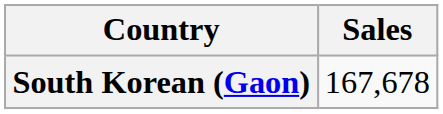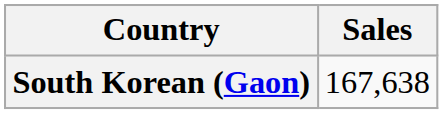 <table class="wikitable plainrowheaders" style="text-align:center;">
 <tr>
 <th>Country</th>
 <th>Sales</th>
 </tr>
 <tr>
 <th scope="row">South Korean (<a href='#'>Gaon</a>)</th>
-<td>167,678</td>
+<td>167,638</td>
 </tr>
 </table>
